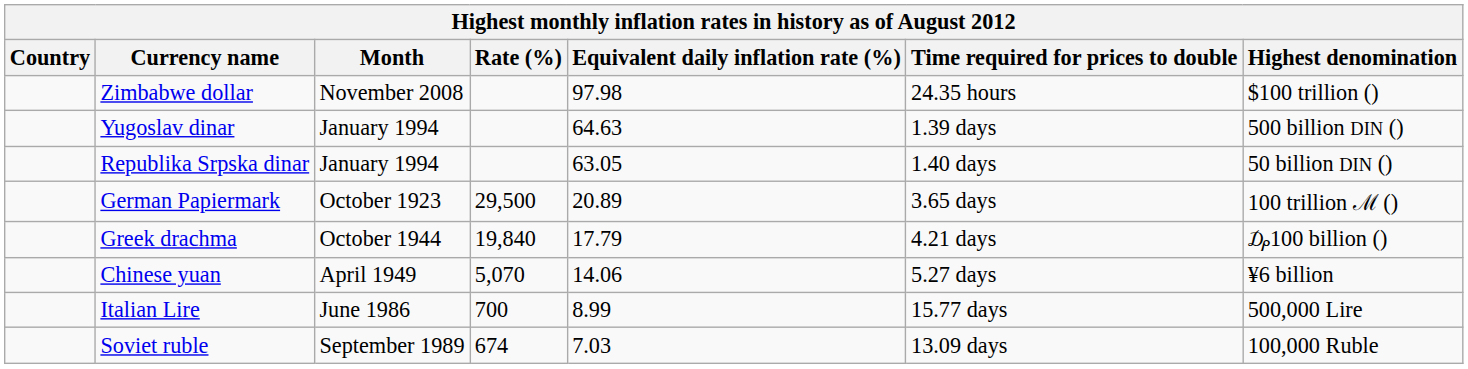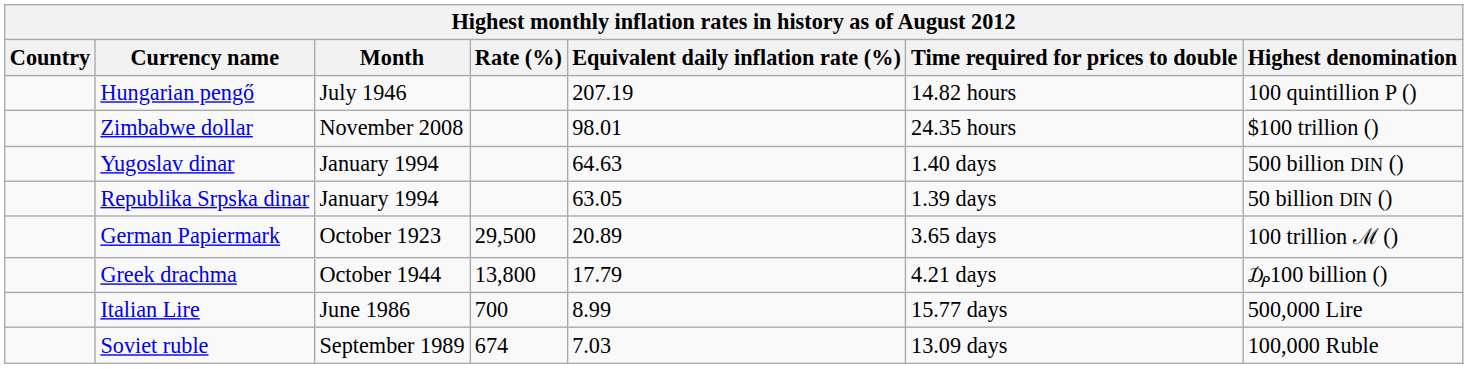 <table class="wikitable">
 <tr>
 <th colspan="7">Highest monthly inflation rates in history as of August 2012</th>
 </tr>
 <tr>
 <th>Country</th>
 <th>Currency name</th>
 <th>Month</th>
 <th>Rate (%)</th>
 <th>Equivalent daily inflation rate (%)</th>
 <th>Time required for prices to double</th>
 <th>Highest denomination</th>
 </tr>
 <tr>
 <td></td>
+<td><a href='#'>Hungarian pengő</a></td>
+<td>July 1946</td>
+<td></td>
+<td>207.19</td>
+<td>14.82 hours</td>
+<td>100 quintillion P ()</td>
+</tr>
+<tr>
+<td></td>
 <td><a href='#'>Zimbabwe dollar</a></td>
 <td>November 2008</td>
 <td></td>
-<td>97.98</td>
+<td>98.01</td>
 <td>24.35 hours</td>
 <td>$100 trillion ()</td>
 </tr>
 <tr>
 <td></td>
 <td><a href='#'>Yugoslav dinar</a></td>
 <td>January 1994</td>
 <td></td>
 <td>64.63</td>
-<td>1.39 days</td>
+<td>1.40 days</td>
 <td>500 billion <small>DIN</small> ()</td>
 </tr>
 <tr>
 <td></td>
 <td><a href='#'>Republika Srpska dinar</a></td>
 <td>January 1994</td>
 <td></td>
 <td>63.05</td>
-<td>1.40 days</td>
+<td>1.39 days</td>
 <td>50 billion <small>DIN</small> ()</td>
 </tr>
 <tr>
 <td></td>
 <td><a href='#'>German Papiermark</a></td>
 <td>October 1923</td>
 <td>29,500</td>
 <td>20.89</td>
 <td>3.65 days</td>
 <td>100 trillion ℳ ()</td>
 </tr>
 <tr>
 <td></td>
 <td><a href='#'>Greek drachma</a></td>
 <td>October 1944</td>
-<td>19,840</td>
+<td>13,800</td>
 <td>17.79</td>
 <td>4.21 days</td>
 <td>₯100 billion ()</td>
-</tr>
-<tr>
-<td></td>
-<td><a href='#'>Chinese yuan</a></td>
-<td>April 1949</td>
-<td>5,070</td>
-<td>14.06</td>
-<td>5.27 days</td>
-<td>¥6 billion</td>
 </tr>
 <tr>
 <td></td>
 <td><a href='#'>Italian Lire</a></td>
 <td>June 1986</td>
 <td>700</td>
 <td>8.99</td>
 <td>15.77 days</td>
 <td>500,000 Lire</td>
 </tr>
 <tr>
 <td></td>
 <td><a href='#'>Soviet ruble</a></td>
 <td>September 1989</td>
 <td>674</td>
 <td>7.03</td>
 <td>13.09 days</td>
 <td>100,000 Ruble</td>
 </tr>
 </table>
